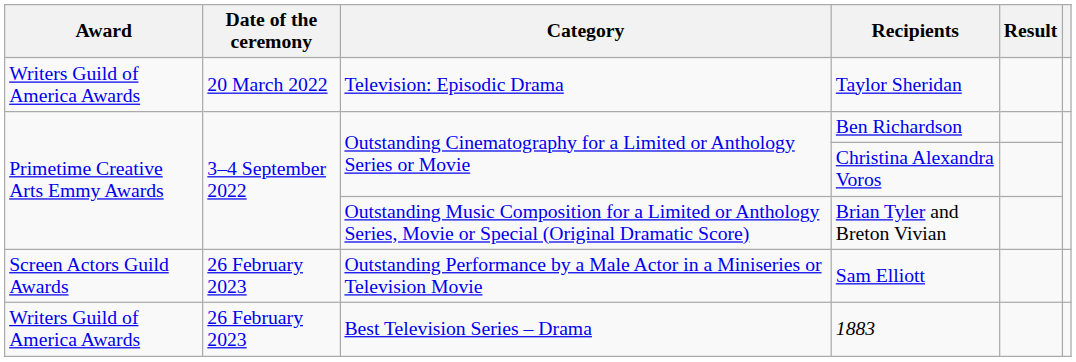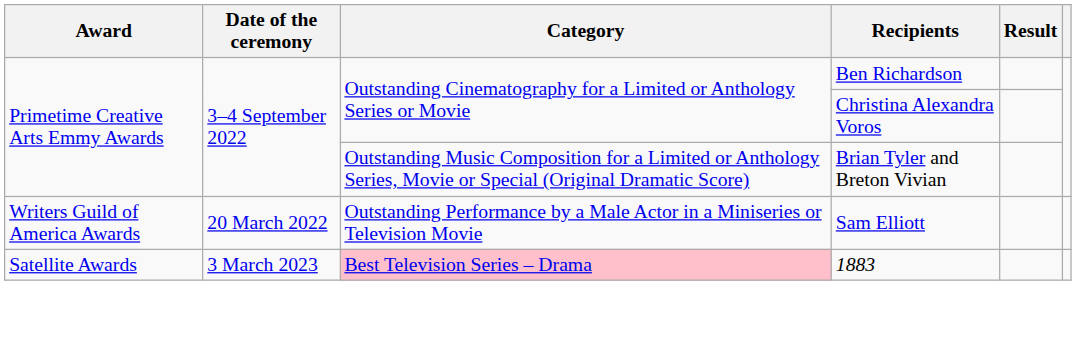 <table class="wikitable plainrowheaders sortable">
 <tr>
 <th scope="col">Award</th>
 <th scope="col">Date of the ceremony</th>
 <th scope="col">Category</th>
 <th scope="col">Recipients</th>
 <th scope="col">Result</th>
 <th class="unsortable" scope="col"></th>
-</tr>
-<tr>
-<td><a href='#'>Writers Guild of America Awards</a></td>
-<td><a href='#'>20 March 2022</a></td>
-<td><a href='#'>Television: Episodic Drama</a></td>
-<td><a href='#'>Taylor Sheridan</a> </td>
-<td></td>
-<td></td>
 </tr>
 <tr>
 <td rowspan="3" scope="row"><a href='#'>Primetime Creative Arts Emmy Awards</a></td>
 <td rowspan="3"><a href='#'>3–4 September 2022</a></td>
 <td rowspan="2"><a href='#'>Outstanding Cinematography for a Limited or Anthology Series or Movie</a></td>
 <td><a href='#'>Ben Richardson</a> </td>
 <td></td>
 <td rowspan="3"></td>
 </tr>
 <tr>
 <td><a href='#'>Christina Alexandra Voros</a> </td>
 <td></td>
 </tr>
 <tr>
 <td><a href='#'>Outstanding Music Composition for a Limited or Anthology Series, Movie or Special (Original Dramatic Score)</a></td>
 <td><a href='#'>Brian Tyler</a> and Breton Vivian </td>
 <td></td>
 </tr>
 <tr>
-<td><a href='#'>Screen Actors Guild Awards</a></td>
-<td><a href='#'>26 February 2023</a></td>
+<td><a href='#'>Writers Guild of America Awards</a></td>
+<td><a href='#'>20 March 2022</a></td>
 <td><a href='#'>Outstanding Performance by a Male Actor in a Miniseries or Television Movie</a></td>
 <td><a href='#'>Sam Elliott</a></td>
 <td></td>
 <td></td>
 </tr>
 <tr>
-<td><a href='#'>Writers Guild of America Awards</a></td>
-<td><a href='#'>26 February 2023</a></td>
-<td><a href='#'>Best Television Series – Drama</a></td>
+<td><a href='#'>Satellite Awards</a></td>
+<td><a href='#'>3 March 2023</a></td>
+<td style="background: pink;"><a href='#'>Best Television Series – Drama</a></td>
 <td><em>1883</em></td>
 <td></td>
 <td></td>
 </tr>
 </table>
